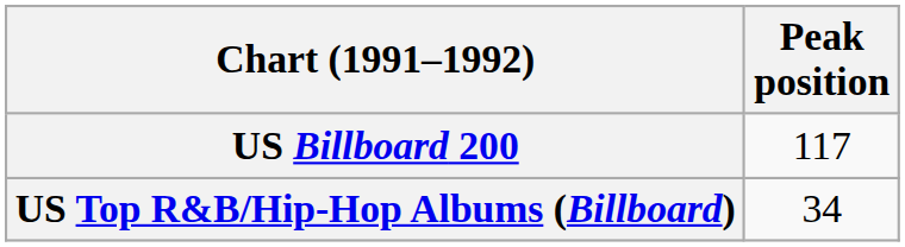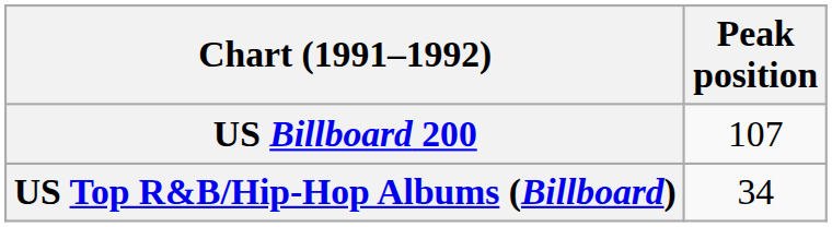 <table class="wikitable plainrowheaders sortable">
 <tr>
 <th>Chart (1991–1992)</th>
 <th>Peak<br>position</th>
 </tr>
 <tr>
 <th scope="row">US <a href='#'><em>Billboard</em> 200</a></th>
-<td style="text-align:center;">117</td>
+<td style="text-align:center;">107</td>
 </tr>
 <tr>
 <th scope="row">US <a href='#'>Top R&B/Hip-Hop Albums</a> (<em><a href='#'>Billboard</a></em>)</th>
 <td style="text-align:center;">34</td>
 </tr>
 </table>
